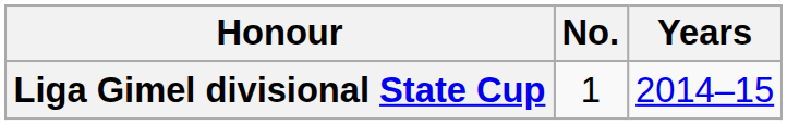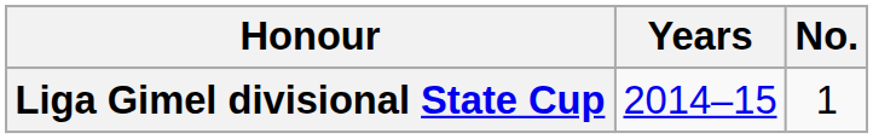 <table class="wikitable plainrowheaders">
 <tr>
 <th scope=col>Honour</th>
+<th scope=col>Years</th>
 <th scope=col>No.</th>
-<th scope=col>Years</th>
 </tr>
 <tr>
 <th scope=row>Liga Gimel divisional <a href='#'>State Cup</a></th>
+<td align=center><a href='#'>2014–15</a></td>
 <td align=center>1</td>
-<td align=center><a href='#'>2014–15</a></td>
 </tr>
 </table>
